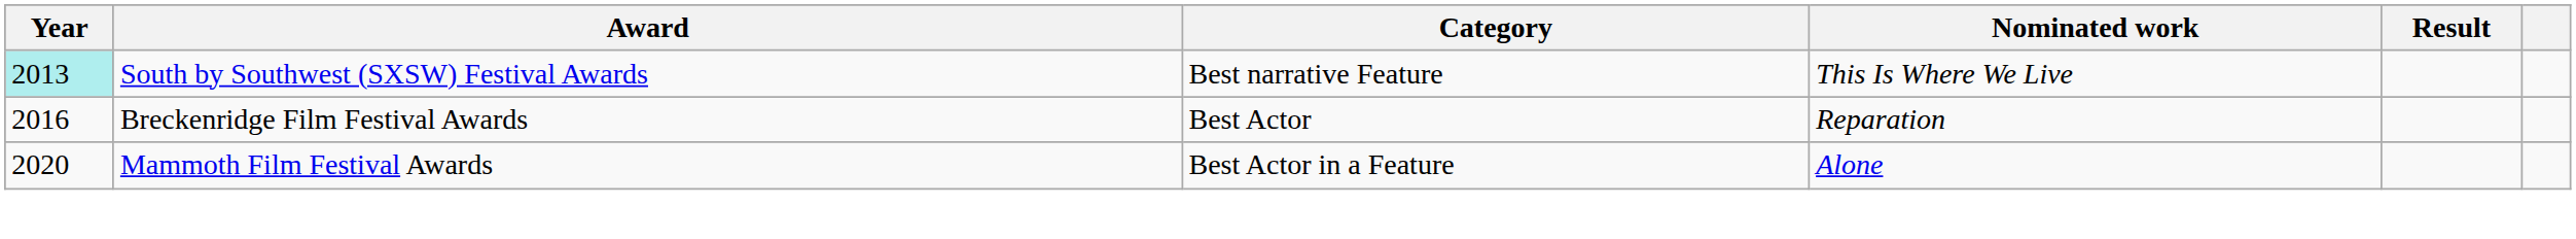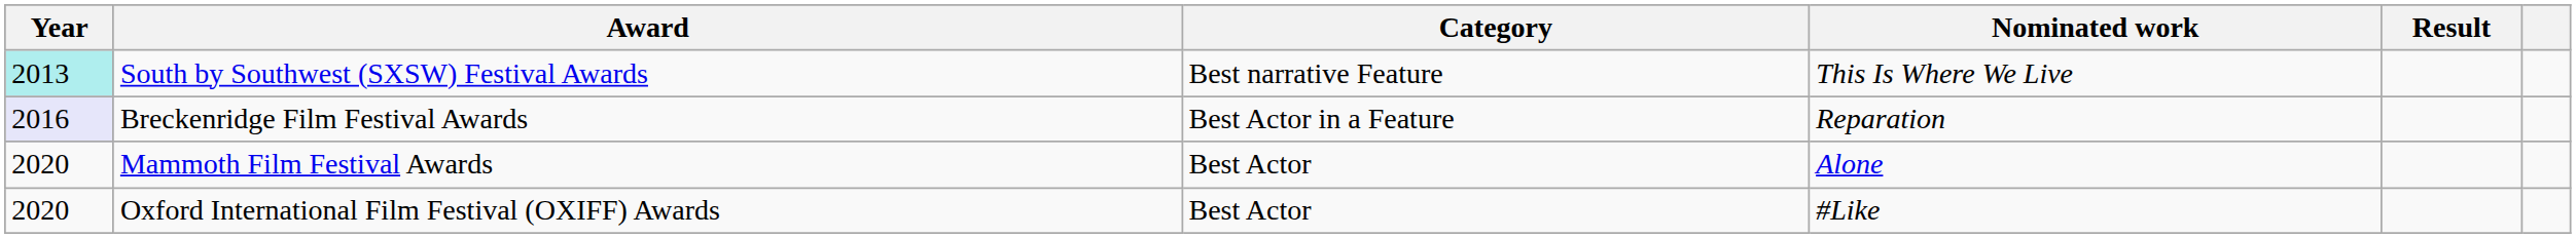 <table width="90%" class="wikitable">
 <tr>
 <th width="10">Year</th>
 <th width="380">Award</th>
 <th width="220">Category</th>
 <th width="200">Nominated work</th>
 <th width="30">Result</th>
 <th width="10"></th>
 </tr>
 <tr>
 <td style="background: paleturquoise;">2013</td>
 <td><a href='#'>South by Southwest (SXSW) Festival Awards</a></td>
 <td>Best narrative Feature</td>
 <td><em>This Is Where We Live</em></td>
 <td></td>
 <td></td>
 </tr>
 <tr>
-<td>2016</td>
+<td style="background: lavender;">2016</td>
 <td>Breckenridge Film Festival Awards</td>
-<td>Best Actor</td>
+<td>Best Actor in a Feature</td>
 <td><em>Reparation</em></td>
 <td></td>
 <td></td>
 </tr>
 <tr>
 <td>2020</td>
 <td><a href='#'>Mammoth Film Festival</a> Awards</td>
-<td>Best Actor in a Feature</td>
+<td>Best Actor</td>
 <td><em><a href='#'>Alone</a></em></td>
 <td></td>
 <td></td>
 </tr>
+<tr>
+<td>2020</td>
+<td>Oxford International Film Festival (OXIFF) Awards</td>
+<td>Best Actor</td>
+<td><em>#Like</em></td>
+<td></td>
+<td></td>
+</tr>
 </table>
